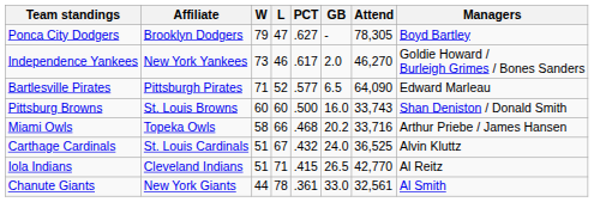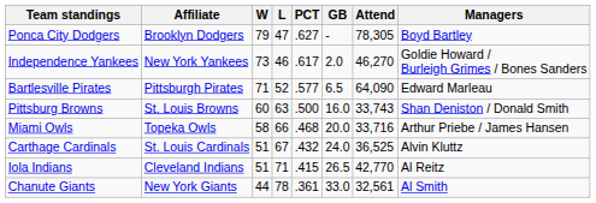 <table class="wikitable">
 <tr>
 <th>Team standings</th>
 <th>Affiliate</th>
 <th>W</th>
 <th>L</th>
 <th>PCT</th>
 <th>GB</th>
 <th>Attend</th>
 <th>Managers</th>
 </tr>
 <tr>
 <td><a href='#'>Ponca City Dodgers</a></td>
 <td><a href='#'>Brooklyn Dodgers</a></td>
 <td>79</td>
 <td>47</td>
 <td>.627</td>
 <td>-</td>
 <td>78,305</td>
 <td><a href='#'>Boyd Bartley</a></td>
 </tr>
 <tr>
 <td><a href='#'>Independence Yankees</a></td>
 <td><a href='#'>New York Yankees</a></td>
 <td>73</td>
 <td>46</td>
 <td>.617</td>
 <td>2.0</td>
 <td>46,270</td>
 <td>Goldie Howard /<br> <a href='#'>Burleigh Grimes</a> / Bones Sanders</td>
 </tr>
 <tr>
 <td><a href='#'>Bartlesville Pirates</a></td>
 <td><a href='#'>Pittsburgh Pirates</a></td>
 <td>71</td>
 <td>52</td>
 <td>.577</td>
 <td>6.5</td>
 <td>64,090</td>
 <td>Edward Marleau</td>
 </tr>
 <tr>
 <td><a href='#'>Pittsburg Browns</a></td>
 <td><a href='#'>St. Louis Browns</a></td>
 <td>60</td>
-<td>60</td>
+<td>63</td>
 <td>.500</td>
 <td>16.0</td>
 <td>33,743</td>
 <td><a href='#'>Shan Deniston</a> / Donald Smith</td>
 </tr>
 <tr>
 <td><a href='#'>Miami Owls</a></td>
 <td><a href='#'>Topeka Owls</a></td>
 <td>58</td>
 <td>66</td>
 <td>.468</td>
-<td>20.2</td>
+<td>20.0</td>
 <td>33,716</td>
 <td>Arthur Priebe / James Hansen</td>
 </tr>
 <tr>
 <td><a href='#'>Carthage Cardinals</a></td>
 <td><a href='#'>St. Louis Cardinals</a></td>
 <td>51</td>
 <td>67</td>
 <td>.432</td>
 <td>24.0</td>
 <td>36,525</td>
 <td>Alvin Kluttz</td>
 </tr>
 <tr>
 <td><a href='#'>Iola Indians</a></td>
 <td><a href='#'>Cleveland Indians</a></td>
 <td>51</td>
 <td>71</td>
 <td>.415</td>
 <td>26.5</td>
 <td>42,770</td>
 <td>Al Reitz</td>
 </tr>
 <tr>
 <td><a href='#'>Chanute Giants</a></td>
 <td><a href='#'>New York Giants</a></td>
 <td>44</td>
 <td>78</td>
 <td>.361</td>
 <td>33.0</td>
 <td>32,561</td>
 <td><a href='#'>Al Smith</a></td>
 </tr>
 </table>
